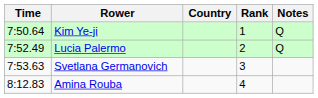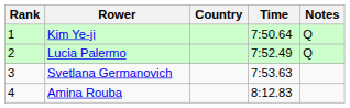 <table class="wikitable sortable" width=50%>
 <tr>
-<th>Time</th>
+<th>Rank</th>
 <th>Rower</th>
 <th>Country</th>
-<th>Rank</th>
+<th>Time</th>
 <th>Notes</th>
 </tr>
 <tr bgcolor=ccffcc>
-<td>7:50.64</td>
+<td>1</td>
 <td><a href='#'>Kim Ye-ji</a></td>
 <td></td>
-<td>1</td>
+<td>7:50.64</td>
 <td>Q</td>
 </tr>
 <tr bgcolor=ccffcc>
-<td>7:52.49</td>
+<td>2</td>
 <td><a href='#'>Lucia Palermo</a></td>
 <td></td>
-<td>2</td>
+<td>7:52.49</td>
 <td>Q</td>
 </tr>
 <tr>
-<td>7:53.63</td>
+<td>3</td>
 <td><a href='#'>Svetlana Germanovich</a></td>
 <td></td>
-<td>3</td>
+<td>7:53.63</td>
 <td></td>
 </tr>
 <tr>
-<td>8:12.83</td>
+<td>4</td>
 <td><a href='#'>Amina Rouba</a></td>
 <td></td>
-<td>4</td>
+<td>8:12.83</td>
 <td></td>
 </tr>
 </table>
